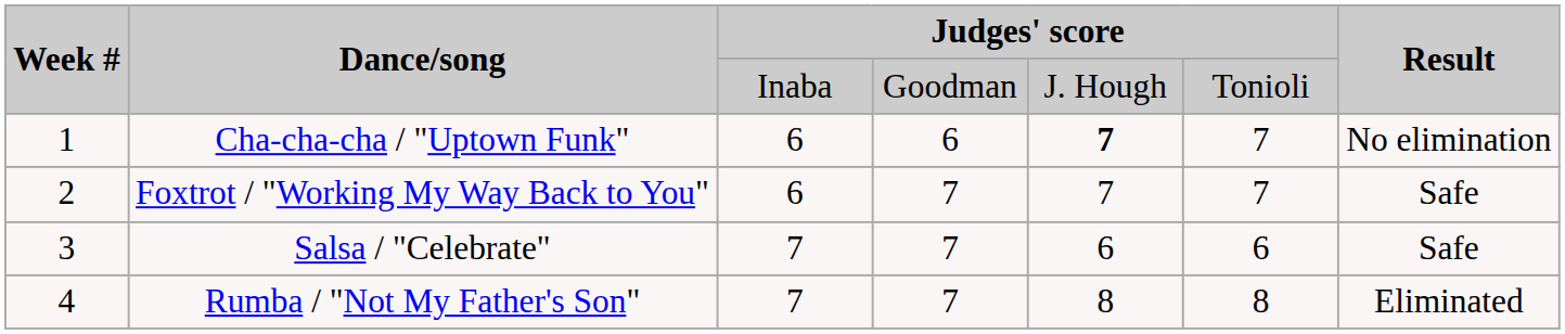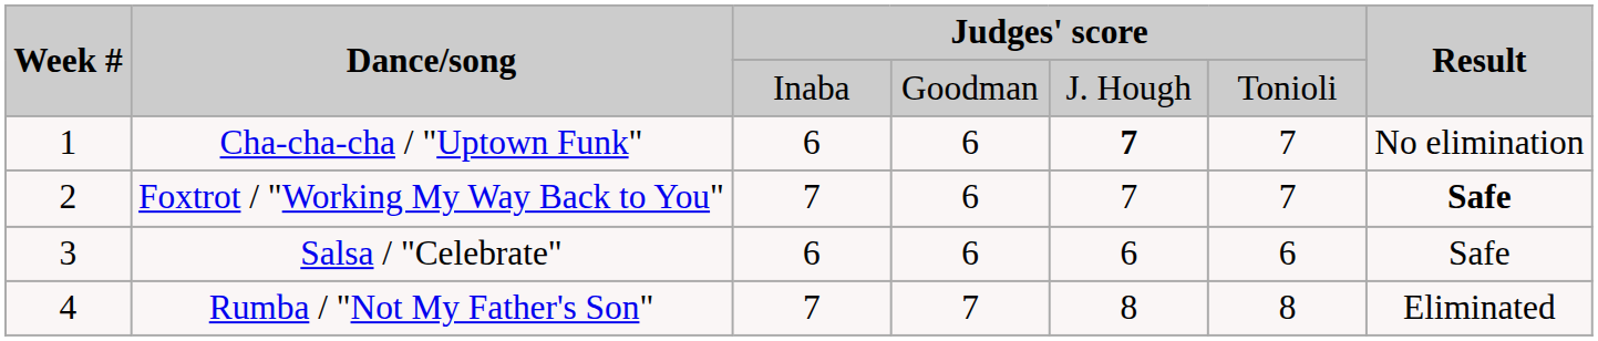 <table class="wikitable">
 <tr style="text-align: center; background:#ccc;">
 <td rowspan="2"><strong>Week #</strong></td>
 <td rowspan="2"><strong>Dance/song</strong></td>
 <td colspan="4"><strong>Judges' score</strong></td>
 <td rowspan="2"><strong>Result</strong></td>
 </tr>
 <tr style="text-align: center; background:#ccc;">
 <td style="width:10%; ">Inaba</td>
 <td style="width:10%; ">Goodman</td>
 <td style="width:10%; ">J. Hough</td>
 <td style="width:10%; ">Tonioli</td>
 </tr>
 <tr>
 <td style="text-align: center; background:#faf6f6;">1</td>
 <td style="text-align: center; background:#faf6f6;"><a href='#'>Cha-cha-cha</a> / "<a href='#'>Uptown Funk</a>"</td>
 <td style="text-align: center; background:#faf6f6;">6</td>
 <td style="text-align: center; background:#faf6f6;">6</td>
 <td style="text-align: center; background:#faf6f6;"><strong>7</strong></td>
 <td style="text-align: center; background:#faf6f6;">7</td>
 <td style="text-align: center; background:#faf6f6;">No elimination</td>
 </tr>
 <tr>
 <td style="text-align: center; background:#faf6f6;">2</td>
 <td style="text-align: center; background:#faf6f6;"><a href='#'>Foxtrot</a> / "<a href='#'>Working My Way Back to You</a>"</td>
+<td style="text-align: center; background:#faf6f6;">7</td>
 <td style="text-align: center; background:#faf6f6;">6</td>
 <td style="text-align: center; background:#faf6f6;">7</td>
 <td style="text-align: center; background:#faf6f6;">7</td>
-<td style="text-align: center; background:#faf6f6;">7</td>
-<td style="text-align: center; background:#faf6f6;">Safe</td>
+<td style="text-align: center; background:#faf6f6;"><strong>Safe</strong></td>
 </tr>
 <tr>
 <td style="text-align: center; background:#faf6f6;">3</td>
 <td style="text-align: center; background:#faf6f6;"><a href='#'>Salsa</a> / "Celebrate"</td>
-<td style="text-align: center; background:#faf6f6;">7</td>
-<td style="text-align: center; background:#faf6f6;">7</td>
+<td style="text-align: center; background:#faf6f6;">6</td>
+<td style="text-align: center; background:#faf6f6;">6</td>
 <td style="text-align: center; background:#faf6f6;">6</td>
 <td style="text-align: center; background:#faf6f6;">6</td>
 <td style="text-align: center; background:#faf6f6;">Safe</td>
 </tr>
 <tr>
 <td style="text-align: center; background:#faf6f6;">4</td>
 <td style="text-align: center; background:#faf6f6;"><a href='#'>Rumba</a> / "<a href='#'>Not My Father's Son</a>"</td>
 <td style="text-align: center; background:#faf6f6;">7</td>
 <td style="text-align: center; background:#faf6f6;">7</td>
 <td style="text-align: center; background:#faf6f6;">8</td>
 <td style="text-align: center; background:#faf6f6;">8</td>
 <td style="text-align: center; background:#faf6f6;">Eliminated</td>
 </tr>
 </table>
